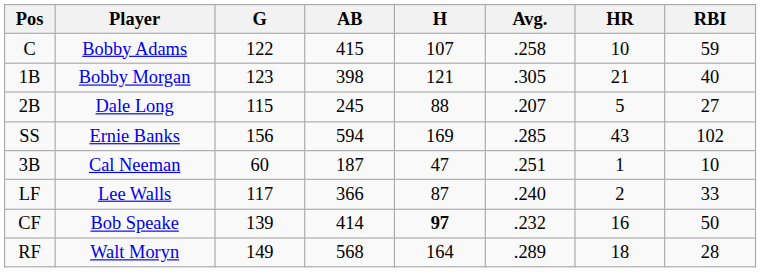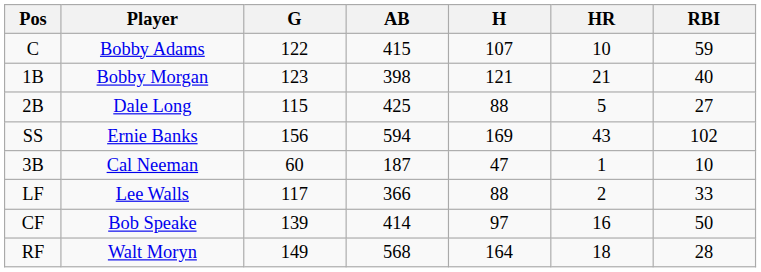 <table class="wikitable sortable">
 <tr>
 <th bgcolor="#DDDDFF" width="5%">Pos</th>
 <th bgcolor="#DDDDFF" width="16%">Player</th>
 <th bgcolor="#DDDDFF" width="9%">G</th>
 <th bgcolor="#DDDDFF" width="9%">AB</th>
 <th bgcolor="#DDDDFF" width="9%">H</th>
-<th bgcolor="#DDDDFF" width="9%">Avg.</th>
 <th bgcolor="#DDDDFF" width="9%">HR</th>
 <th bgcolor="#DDDDFF" width="9%">RBI</th>
 </tr>
 <tr align="center">
 <td>C</td>
 <td><a href='#'>Bobby Adams</a></td>
 <td>122</td>
 <td>415</td>
 <td>107</td>
-<td>.258</td>
 <td>10</td>
 <td>59</td>
 </tr>
 <tr align="center">
 <td>1B</td>
 <td><a href='#'>Bobby Morgan</a></td>
 <td>123</td>
 <td>398</td>
 <td>121</td>
-<td>.305</td>
 <td>21</td>
 <td>40</td>
 </tr>
 <tr align="center">
 <td>2B</td>
 <td><a href='#'>Dale Long</a></td>
 <td>115</td>
-<td>245</td>
+<td>425</td>
 <td>88</td>
-<td>.207</td>
 <td>5</td>
 <td>27</td>
 </tr>
 <tr align="center">
 <td>SS</td>
 <td><a href='#'>Ernie Banks</a></td>
 <td>156</td>
 <td>594</td>
 <td>169</td>
-<td>.285</td>
 <td>43</td>
 <td>102</td>
 </tr>
 <tr align="center">
 <td>3B</td>
 <td><a href='#'>Cal Neeman</a></td>
 <td>60</td>
 <td>187</td>
 <td>47</td>
-<td>.251</td>
 <td>1</td>
 <td>10</td>
 </tr>
 <tr align="center">
 <td>LF</td>
 <td><a href='#'>Lee Walls</a></td>
 <td>117</td>
 <td>366</td>
-<td>87</td>
-<td>.240</td>
+<td>88</td>
 <td>2</td>
 <td>33</td>
 </tr>
 <tr align="center">
 <td>CF</td>
 <td><a href='#'>Bob Speake</a></td>
 <td>139</td>
 <td>414</td>
-<td><strong>97</strong></td>
-<td>.232</td>
+<td>97</td>
 <td>16</td>
 <td>50</td>
 </tr>
 <tr align="center">
 <td>RF</td>
 <td><a href='#'>Walt Moryn</a></td>
 <td>149</td>
 <td>568</td>
 <td>164</td>
-<td>.289</td>
 <td>18</td>
 <td>28</td>
 </tr>
 </table>
